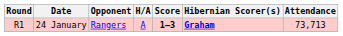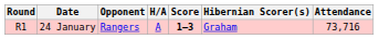 <table class="wikitable" style="text-align:center">
 <tr>
 <th>Round</th>
 <th>Date</th>
 <th>Opponent</th>
 <th>H/A</th>
 <th>Score</th>
 <th>Hibernian Scorer(s)</th>
 <th>Attendance</th>
 </tr>
 <tr bgcolor=#FFCCCC>
 <td>R1</td>
 <td align=left>24 January</td>
 <td align=left><a href='#'>Rangers</a></td>
 <td><a href='#'>A</a></td>
 <td><strong>1–3</strong></td>
-<td align=left><strong><a href='#'>Graham</a></strong></td>
-<td>73,713</td>
+<td align=left><a href='#'>Graham</a></td>
+<td>73,716</td>
 </tr>
 </table>
